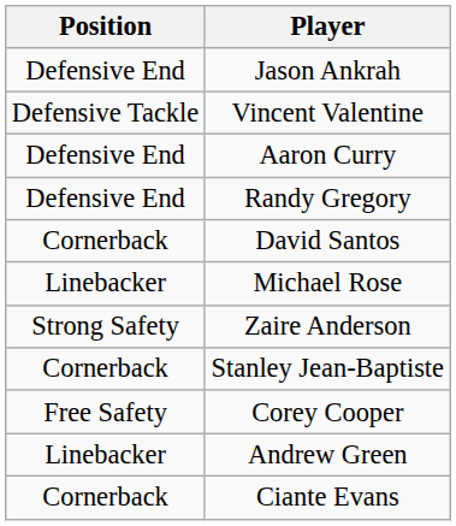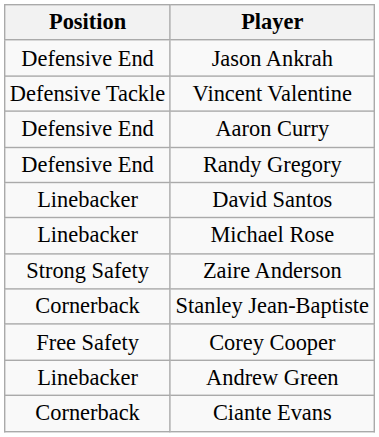 <table class="wikitable" style="text-align: center;">
 <tr>
 <th>Position</th>
 <th>Player</th>
 </tr>
 <tr>
 <td>Defensive End</td>
 <td>Jason Ankrah</td>
 </tr>
 <tr>
 <td>Defensive Tackle</td>
 <td>Vincent Valentine</td>
 </tr>
 <tr>
 <td>Defensive End</td>
 <td>Aaron Curry</td>
 </tr>
 <tr>
 <td>Defensive End</td>
 <td>Randy Gregory</td>
 </tr>
 <tr>
-<td>Cornerback</td>
+<td>Linebacker</td>
 <td>David Santos</td>
 </tr>
 <tr>
 <td>Linebacker</td>
 <td>Michael Rose</td>
 </tr>
 <tr>
 <td>Strong Safety</td>
 <td>Zaire Anderson</td>
 </tr>
 <tr>
 <td>Cornerback</td>
 <td>Stanley Jean-Baptiste</td>
 </tr>
 <tr>
 <td>Free Safety</td>
 <td>Corey Cooper</td>
 </tr>
 <tr>
 <td>Linebacker</td>
 <td>Andrew Green</td>
 </tr>
 <tr>
 <td>Cornerback</td>
 <td>Ciante Evans</td>
 </tr>
 </table>
